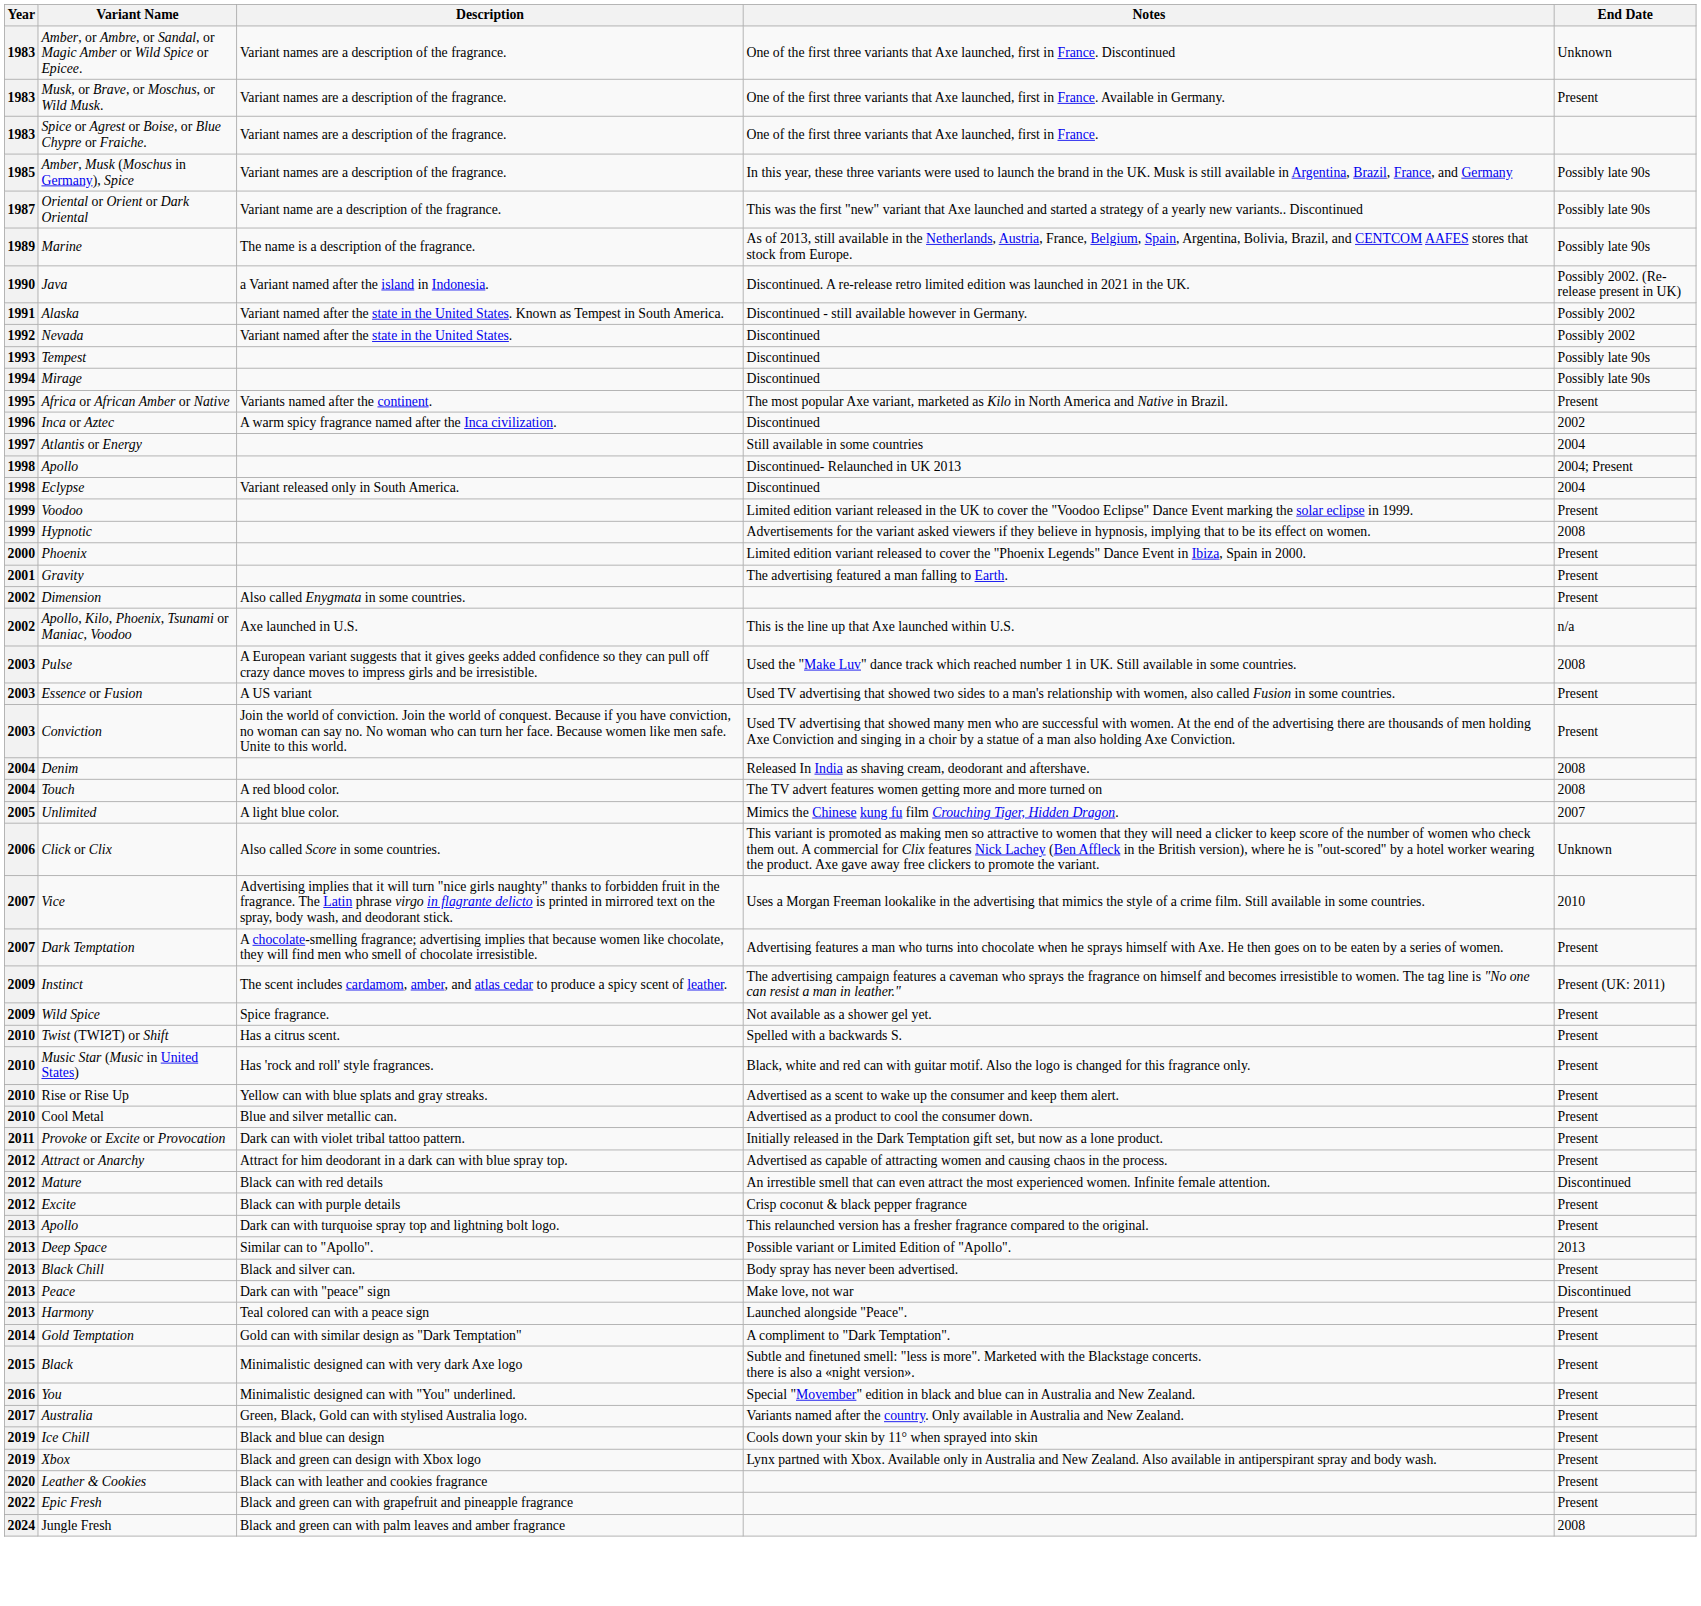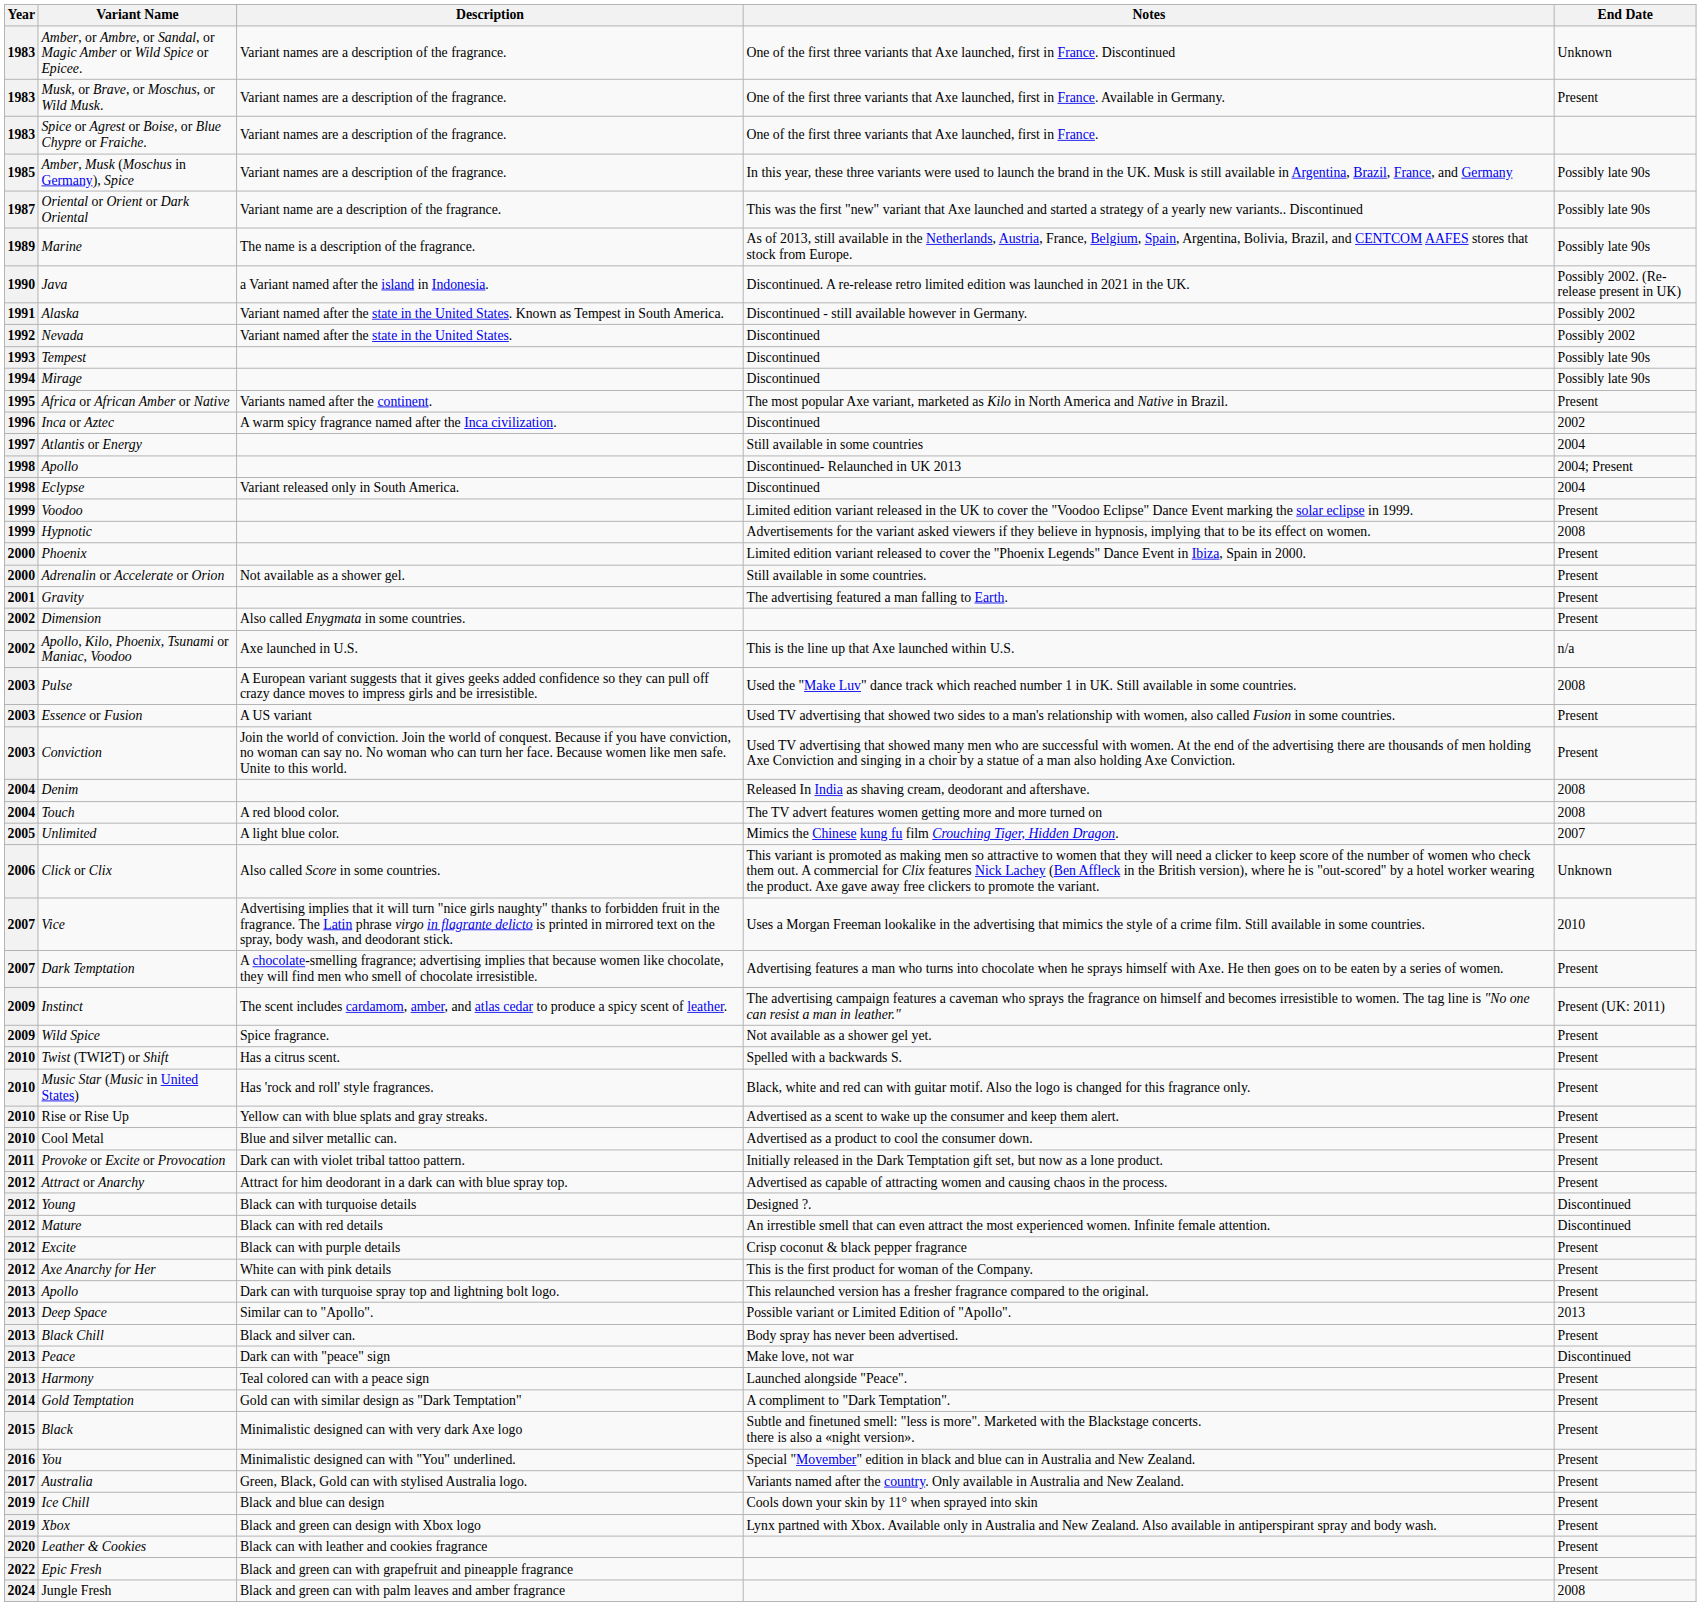 <table class="wikitable">
 <tr>
 <th>Year</th>
 <th>Variant Name</th>
 <th>Description</th>
 <th>Notes</th>
 <th>End Date</th>
 </tr>
 <tr>
 <th>1983</th>
 <td><em>Amber</em>, or <em>Ambre</em>, or <em>Sandal</em>, or <em>Magic Amber</em> or <em>Wild Spice</em> or <em>Epicee</em>.</td>
 <td>Variant names are a description of the fragrance.</td>
 <td>One of the first three variants that Axe launched, first in <a href='#'>France</a>. Discontinued</td>
 <td>Unknown</td>
 </tr>
 <tr>
 <th>1983</th>
 <td><em>Musk</em>, or <em>Brave</em>, or <em>Moschus</em>, or <em>Wild Musk</em>.</td>
 <td>Variant names are a description of the fragrance.</td>
 <td>One of the first three variants that Axe launched, first in <a href='#'>France</a>. Available in Germany.</td>
 <td>Present</td>
 </tr>
 <tr>
 <th>1983</th>
 <td><em>Spice</em> or <em>Agrest</em> or <em>Boise</em>, or <em>Blue Chypre</em> or <em>Fraiche</em>.</td>
 <td>Variant names are a description of the fragrance.</td>
 <td>One of the first three variants that Axe launched, first in <a href='#'>France</a>.</td>
 <td></td>
 </tr>
 <tr>
 <th>1985</th>
 <td><em>Amber</em>, <em>Musk</em> (<em>Moschus</em> in <a href='#'>Germany</a>), <em>Spice</em></td>
 <td>Variant names are a description of the fragrance.</td>
 <td>In this year, these three variants were used to launch the brand in the UK. Musk is still available in <a href='#'>Argentina</a>, <a href='#'>Brazil</a>, <a href='#'>France</a>, and <a href='#'>Germany</a></td>
 <td>Possibly late 90s</td>
 </tr>
 <tr>
 <th>1987</th>
 <td><em>Oriental</em> or <em>Orient</em> or <em>Dark Oriental</em></td>
 <td>Variant name are a description of the fragrance.</td>
 <td>This was the first "new" variant that Axe launched and started a strategy of a yearly new variants.. Discontinued</td>
 <td>Possibly late 90s</td>
 </tr>
 <tr>
 <th>1989</th>
 <td><em>Marine</em></td>
 <td>The name is a description of the fragrance.</td>
 <td>As of 2013, still available in the <a href='#'>Netherlands</a>, <a href='#'>Austria</a>, France, <a href='#'>Belgium</a>, <a href='#'>Spain</a>, Argentina, Bolivia, Brazil, and <a href='#'>CENTCOM</a> <a href='#'>AAFES</a> stores that stock from Europe.</td>
 <td>Possibly late 90s</td>
 </tr>
 <tr>
 <th>1990</th>
 <td><em>Java</em> </td>
 <td>a Variant named after the <a href='#'>island</a> in <a href='#'>Indonesia</a>.</td>
 <td>Discontinued. A re-release retro limited edition was launched in 2021 in the UK.</td>
 <td>Possibly 2002. (Re-release present in UK)</td>
 </tr>
 <tr>
 <th>1991</th>
 <td><em>Alaska</em> </td>
 <td>Variant named after the <a href='#'>state in the United States</a>. Known as Tempest in South America.</td>
 <td>Discontinued - still available however in Germany.</td>
 <td>Possibly 2002</td>
 </tr>
 <tr>
 <th>1992</th>
 <td><em>Nevada</em> </td>
 <td>Variant named after the <a href='#'>state in the United States</a>.</td>
 <td>Discontinued</td>
 <td>Possibly 2002</td>
 </tr>
 <tr>
 <th>1993</th>
 <td><em>Tempest</em> </td>
 <td></td>
 <td>Discontinued</td>
 <td>Possibly late 90s</td>
 </tr>
 <tr>
 <th>1994</th>
 <td><em>Mirage</em> </td>
 <td></td>
 <td>Discontinued</td>
 <td>Possibly late 90s</td>
 </tr>
 <tr>
 <th>1995</th>
 <td><em>Africa</em> or <em>African Amber</em> or <em>Native</em> </td>
 <td>Variants named after the <a href='#'>continent</a>.</td>
 <td>The most popular Axe variant, marketed as <em>Kilo</em> in North America and <em>Native</em> in Brazil.</td>
 <td>Present</td>
 </tr>
 <tr>
 <th>1996</th>
 <td><em>Inca</em> or <em>Aztec</em> </td>
 <td>A warm spicy fragrance named after the <a href='#'>Inca civilization</a>.</td>
 <td>Discontinued</td>
 <td>2002</td>
 </tr>
 <tr>
 <th>1997</th>
 <td><em>Atlantis</em> or <em>Energy</em> </td>
 <td></td>
 <td>Still available in some countries</td>
 <td>2004</td>
 </tr>
 <tr>
 <th>1998</th>
 <td><em>Apollo</em></td>
 <td></td>
 <td>Discontinued- Relaunched in UK 2013</td>
 <td>2004; Present</td>
 </tr>
 <tr>
 <th>1998</th>
 <td><em>Eclypse</em></td>
 <td>Variant released only in South America.</td>
 <td>Discontinued</td>
 <td>2004</td>
 </tr>
 <tr>
 <th>1999</th>
 <td><em>Voodoo</em></td>
 <td></td>
 <td>Limited edition variant released in the UK to cover the "Voodoo Eclipse" Dance Event marking the <a href='#'>solar eclipse</a> in 1999.</td>
 <td>Present</td>
 </tr>
 <tr>
 <th>1999</th>
 <td><em>Hypnotic</em></td>
 <td></td>
 <td>Advertisements for the variant asked viewers if they believe in hypnosis, implying that to be its effect on women.</td>
 <td>2008</td>
 </tr>
 <tr>
 <th>2000</th>
 <td><em>Phoenix</em></td>
 <td></td>
 <td>Limited edition variant released to cover the "Phoenix Legends" Dance Event in <a href='#'>Ibiza</a>, Spain in 2000.</td>
+<td>Present</td>
+</tr>
+<tr>
+<th>2000</th>
+<td><em>Adrenalin</em> or <em>Accelerate</em> or <em>Orion</em></td>
+<td>Not available as a shower gel.</td>
+<td>Still available in some countries.</td>
 <td>Present</td>
 </tr>
 <tr>
 <th>2001</th>
 <td><em>Gravity</em></td>
 <td></td>
 <td>The advertising featured a man falling to <a href='#'>Earth</a>.</td>
 <td>Present</td>
 </tr>
 <tr>
 <th>2002</th>
 <td><em>Dimension</em></td>
 <td>Also called <em>Enygmata</em> in some countries.</td>
 <td></td>
 <td>Present</td>
 </tr>
 <tr>
 <th>2002</th>
 <td><em>Apollo</em>, <em>Kilo</em>, <em>Phoenix</em>, <em>Tsunami</em> or <em>Maniac</em>, <em>Voodoo</em></td>
 <td>Axe launched in U.S.</td>
 <td>This is the line up that Axe launched within U.S.</td>
 <td>n/a</td>
 </tr>
 <tr>
 <th>2003</th>
 <td><em>Pulse</em></td>
 <td>A European variant suggests that it gives geeks added confidence so they can pull off crazy dance moves to impress girls and be irresistible.</td>
 <td>Used the "<a href='#'>Make Luv</a>" dance track which reached number 1 in UK. Still available in some countries.</td>
 <td>2008</td>
 </tr>
 <tr>
 <th>2003</th>
 <td><em>Essence</em> or <em>Fusion</em></td>
 <td>A US variant</td>
 <td>Used TV advertising that showed two sides to a man's relationship with women, also called <em>Fusion</em> in some countries.</td>
 <td>Present</td>
 </tr>
 <tr>
 <th>2003</th>
 <td><em>Conviction</em></td>
 <td>Join the world of conviction. Join the world of conquest. Because if you have conviction, no woman can say no. No woman who can turn her face. Because women like men safe. Unite to this world.</td>
 <td>Used TV advertising that showed many men who are successful with women. At the end of the advertising there are thousands of men holding Axe Conviction and singing in a choir by a statue of a man also holding Axe Conviction.</td>
 <td>Present</td>
 </tr>
 <tr>
 <th>2004</th>
 <td><em>Denim</em></td>
 <td></td>
 <td>Released In <a href='#'>India</a> as shaving cream, deodorant and aftershave.</td>
 <td>2008</td>
 </tr>
 <tr>
 <th>2004</th>
 <td><em>Touch</em></td>
 <td>A red blood color.</td>
 <td>The TV advert features women getting more and more turned on</td>
 <td>2008</td>
 </tr>
 <tr>
 <th>2005</th>
 <td><em>Unlimited</em></td>
 <td>A light blue color.</td>
 <td>Mimics the <a href='#'>Chinese</a> <a href='#'>kung fu</a> film <em><a href='#'>Crouching Tiger, Hidden Dragon</a></em>.</td>
 <td>2007</td>
 </tr>
 <tr>
 <th>2006</th>
 <td><em>Click</em> or <em>Clix</em></td>
 <td>Also called <em>Score</em> in some countries.</td>
 <td>This variant is promoted as making men so attractive to women that they will need a clicker to keep score of the number of women who check them out. A commercial for <em>Clix</em> features <a href='#'>Nick Lachey</a> (<a href='#'>Ben Affleck</a> in the British version), where he is "out-scored" by a hotel worker wearing the product. Axe gave away free clickers to promote the variant.</td>
 <td>Unknown</td>
 </tr>
 <tr>
 <th>2007</th>
 <td><em>Vice</em></td>
 <td>Advertising implies that it will turn "nice girls naughty" thanks to forbidden fruit in the fragrance. The <a href='#'>Latin</a> phrase <em>virgo <a href='#'>in flagrante delicto</a></em> is printed in mirrored text on the spray, body wash, and deodorant stick.</td>
 <td>Uses a Morgan Freeman lookalike in the advertising that mimics the style of a crime film. Still available in some countries.</td>
 <td>2010</td>
 </tr>
 <tr>
 <th>2007</th>
 <td><em>Dark Temptation</em></td>
 <td>A <a href='#'>chocolate</a>-smelling fragrance; advertising implies that because women like chocolate, they will find men who smell of chocolate irresistible.</td>
 <td>Advertising features a man who turns into chocolate when he sprays himself with Axe. He then goes on to be eaten by a series of women.</td>
 <td>Present</td>
 </tr>
 <tr>
 <th>2009</th>
 <td><em>Instinct</em></td>
 <td>The scent includes <a href='#'>cardamom</a>, <a href='#'>amber</a>, and <a href='#'>atlas cedar</a> to produce a spicy scent of <a href='#'>leather</a>.</td>
 <td>The advertising campaign features a caveman who sprays the fragrance on himself and becomes irresistible to women. The tag line is <em>"No one can resist a man in leather."</em></td>
 <td>Present (UK: 2011)</td>
 </tr>
 <tr>
 <th>2009</th>
 <td><em>Wild Spice</em></td>
 <td>Spice fragrance.</td>
 <td>Not available as a shower gel yet.</td>
 <td>Present</td>
 </tr>
 <tr>
 <th>2010</th>
 <td><em>Twist</em> (TWIƧT) or <em>Shift</em></td>
 <td>Has a citrus scent.</td>
 <td>Spelled with a backwards S.</td>
 <td>Present</td>
 </tr>
 <tr>
 <th>2010</th>
 <td><em>Music Star</em> (<em>Music</em> in <a href='#'>United States</a>)</td>
 <td>Has 'rock and roll' style fragrances.</td>
 <td>Black, white and red can with guitar motif. Also the logo is changed for this fragrance only.</td>
 <td>Present</td>
 </tr>
 <tr>
 <th>2010</th>
 <td>Rise or Rise Up</td>
 <td>Yellow can with blue splats and gray streaks.</td>
 <td>Advertised as a scent to wake up the consumer and keep them alert.</td>
 <td>Present</td>
 </tr>
 <tr>
 <th>2010</th>
 <td>Cool Metal</td>
 <td>Blue and silver metallic can.</td>
 <td>Advertised as a product to cool the consumer down.</td>
 <td>Present</td>
 </tr>
 <tr>
 <th>2011</th>
 <td><em>Provoke</em> or <em>Excite</em> or <em>Provocation</em></td>
 <td>Dark can with violet tribal tattoo pattern.</td>
 <td>Initially released in the Dark Temptation gift set, but now as a lone product.</td>
 <td>Present</td>
 </tr>
 <tr>
 <th>2012</th>
 <td><em>Attract</em> or <em>Anarchy</em></td>
 <td>Attract for him deodorant in a dark can with blue spray top.</td>
 <td>Advertised as capable of attracting women and causing chaos in the process.</td>
 <td>Present</td>
 </tr>
 <tr>
 <th>2012</th>
+<td><em>Young</em></td>
+<td>Black can with turquoise details</td>
+<td>Designed ?.</td>
+<td>Discontinued</td>
+</tr>
+<tr>
+<th>2012</th>
 <td><em>Mature</em></td>
 <td>Black can with red details</td>
 <td>An irrestible smell that can even attract the most experienced women. Infinite female attention.</td>
 <td>Discontinued</td>
 </tr>
 <tr>
 <th>2012</th>
 <td><em>Excite</em></td>
 <td>Black can with purple details</td>
 <td>Crisp coconut & black pepper fragrance</td>
+<td>Present</td>
+</tr>
+<tr>
+<th>2012</th>
+<td><em>Axe Anarchy for Her</em></td>
+<td>White can with pink details</td>
+<td>This is the first product for woman of the Company.</td>
 <td>Present</td>
 </tr>
 <tr>
 <th>2013</th>
 <td><em>Apollo</em></td>
 <td>Dark can with turquoise spray top and lightning bolt logo.</td>
 <td>This relaunched version has a fresher fragrance compared to the original.</td>
 <td>Present</td>
 </tr>
 <tr>
 <th>2013</th>
 <td><em>Deep Space</em></td>
 <td>Similar can to "Apollo".</td>
 <td>Possible variant or Limited Edition of "Apollo".</td>
 <td>2013</td>
 </tr>
 <tr>
 <th>2013</th>
 <td><em>Black Chill</em></td>
 <td>Black and silver can.</td>
 <td>Body spray has never been advertised.</td>
 <td>Present</td>
 </tr>
 <tr>
 <th>2013</th>
 <td><em>Peace</em></td>
 <td>Dark can with "peace" sign</td>
 <td>Make love, not war</td>
 <td>Discontinued</td>
 </tr>
 <tr>
 <th>2013</th>
 <td><em>Harmony</em></td>
 <td>Teal colored can with a peace sign</td>
 <td>Launched alongside "Peace".</td>
 <td>Present</td>
 </tr>
 <tr>
 <th>2014</th>
 <td><em>Gold Temptation</em></td>
 <td>Gold can with similar design as "Dark Temptation"</td>
 <td>A compliment to "Dark Temptation".</td>
 <td>Present</td>
 </tr>
 <tr>
 <th>2015</th>
 <td><em>Black</em></td>
 <td>Minimalistic designed can with very dark Axe logo</td>
 <td>Subtle and finetuned smell: "less is more". Marketed with the Blackstage concerts.<br>there is also a «night version».</td>
 <td>Present</td>
 </tr>
 <tr>
 <th>2016</th>
 <td><em>You</em></td>
 <td>Minimalistic designed can with "You" underlined.</td>
 <td>Special "<a href='#'>Movember</a>" edition in black and blue can in Australia and New Zealand.</td>
 <td>Present</td>
 </tr>
 <tr>
 <th>2017</th>
 <td><em>Australia</em></td>
 <td>Green, Black, Gold can with stylised Australia logo.</td>
 <td>Variants named after the <a href='#'>country</a>. Only available in Australia and New Zealand. </td>
 <td>Present</td>
 </tr>
 <tr>
 <th>2019</th>
 <td><em>Ice Chill</em></td>
 <td>Black and blue can design</td>
 <td>Cools down your skin by 11° when sprayed into skin</td>
 <td>Present</td>
 </tr>
 <tr>
 <th>2019</th>
 <td><em>Xbox</em></td>
 <td>Black and green can design with Xbox logo</td>
 <td>Lynx partned with Xbox. Available only in Australia and New Zealand. Also available in antiperspirant spray and body wash.</td>
 <td>Present</td>
 </tr>
 <tr>
 <th>2020</th>
 <td><em>Leather & Cookies</em></td>
 <td>Black can with leather and cookies fragrance</td>
 <td></td>
 <td>Present</td>
 </tr>
 <tr>
 <th>2022</th>
 <td><em>Epic Fresh</em></td>
 <td>Black and green can with grapefruit and pineapple fragrance</td>
 <td></td>
 <td>Present</td>
 </tr>
 <tr>
 <th>2024</th>
 <td>Jungle Fresh</td>
 <td>Black and green can with palm leaves and amber fragrance</td>
 <td></td>
 <td>2008</td>
 </tr>
 </table>
